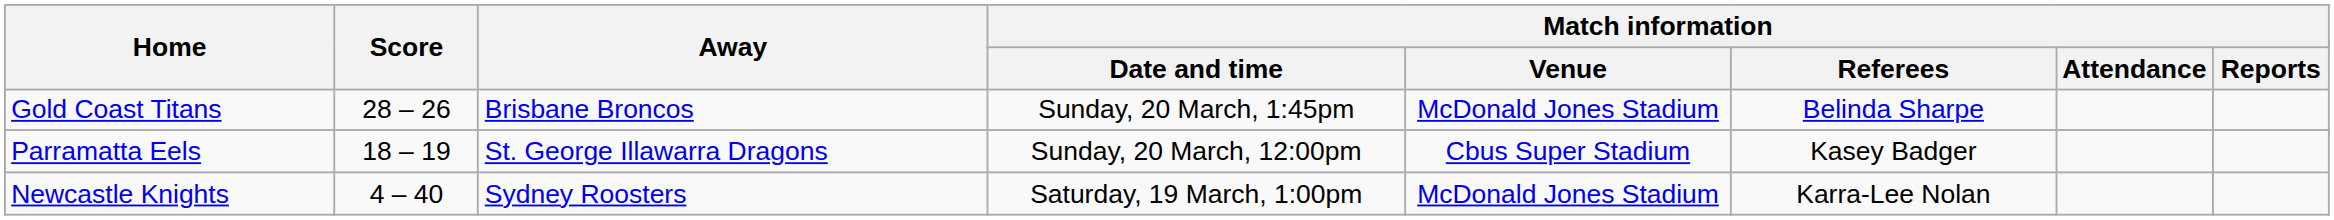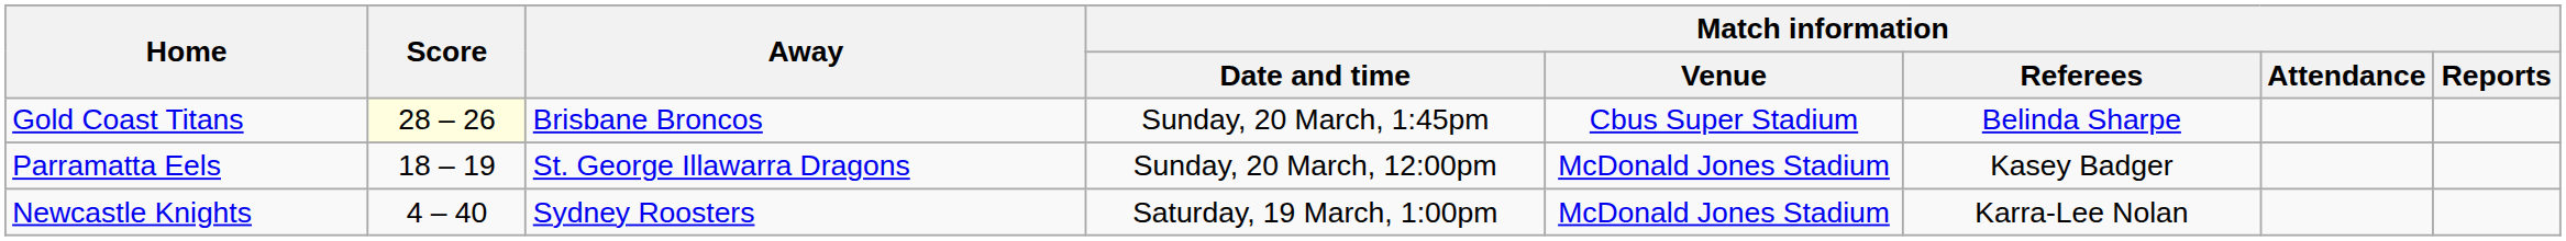 <table class="wikitable" width="100%" style="border-collapse:collapse; font-size:90%; text-align:center;">
 <tr>
 <th rowspan="2">Home</th>
 <th rowspan="2" text-align:center;>Score</th>
 <th rowspan="2">Away</th>
 <th colspan="6">Match information</th>
 </tr>
 <tr>
 <th width="18%">Date and time</th>
 <th width="14%">Venue</th>
 <th width="14%">Referees</th>
 <th width="5%">Attendance</th>
 <th width="5%">Reports</th>
 </tr>
 <tr>
 <td align="left"> <a href='#'>Gold Coast Titans</a></td>
-<td>28 – 26</td>
+<td style="background: lightyellow;">28 – 26</td>
 <td align="left"> <a href='#'>Brisbane Broncos</a></td>
 <td>Sunday, 20 March, 1:45pm</td>
-<td><a href='#'>McDonald Jones Stadium</a></td>
+<td><a href='#'>Cbus Super Stadium</a></td>
 <td><a href='#'>Belinda Sharpe</a></td>
 <td></td>
 <td></td>
 </tr>
 <tr>
 <td align="left"> <a href='#'>Parramatta Eels</a></td>
 <td>18 – 19</td>
 <td align="left"> <a href='#'>St. George Illawarra Dragons</a></td>
 <td>Sunday, 20 March, 12:00pm</td>
-<td><a href='#'>Cbus Super Stadium</a></td>
+<td><a href='#'>McDonald Jones Stadium</a></td>
 <td>Kasey Badger</td>
 <td></td>
 <td></td>
 </tr>
 <tr>
 <td align="left"> <a href='#'>Newcastle Knights</a></td>
 <td>4 – 40</td>
 <td align="left"> <a href='#'>Sydney Roosters</a></td>
 <td>Saturday, 19 March, 1:00pm</td>
 <td><a href='#'>McDonald Jones Stadium</a></td>
 <td>Karra-Lee Nolan</td>
 <td></td>
 <td></td>
 </tr>
 </table>
